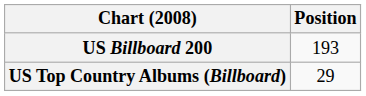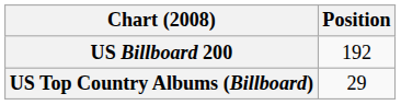 <table class="wikitable sortable plainrowheaders" style="text-align:center">
 <tr>
 <th scope="col">Chart (2008)</th>
 <th scope="col">Position</th>
 </tr>
 <tr>
 <th scope="row">US <em>Billboard</em> 200</th>
-<td>193</td>
+<td>192</td>
 </tr>
 <tr>
 <th scope="row">US Top Country Albums (<em>Billboard</em>)</th>
 <td>29</td>
 </tr>
 </table>
